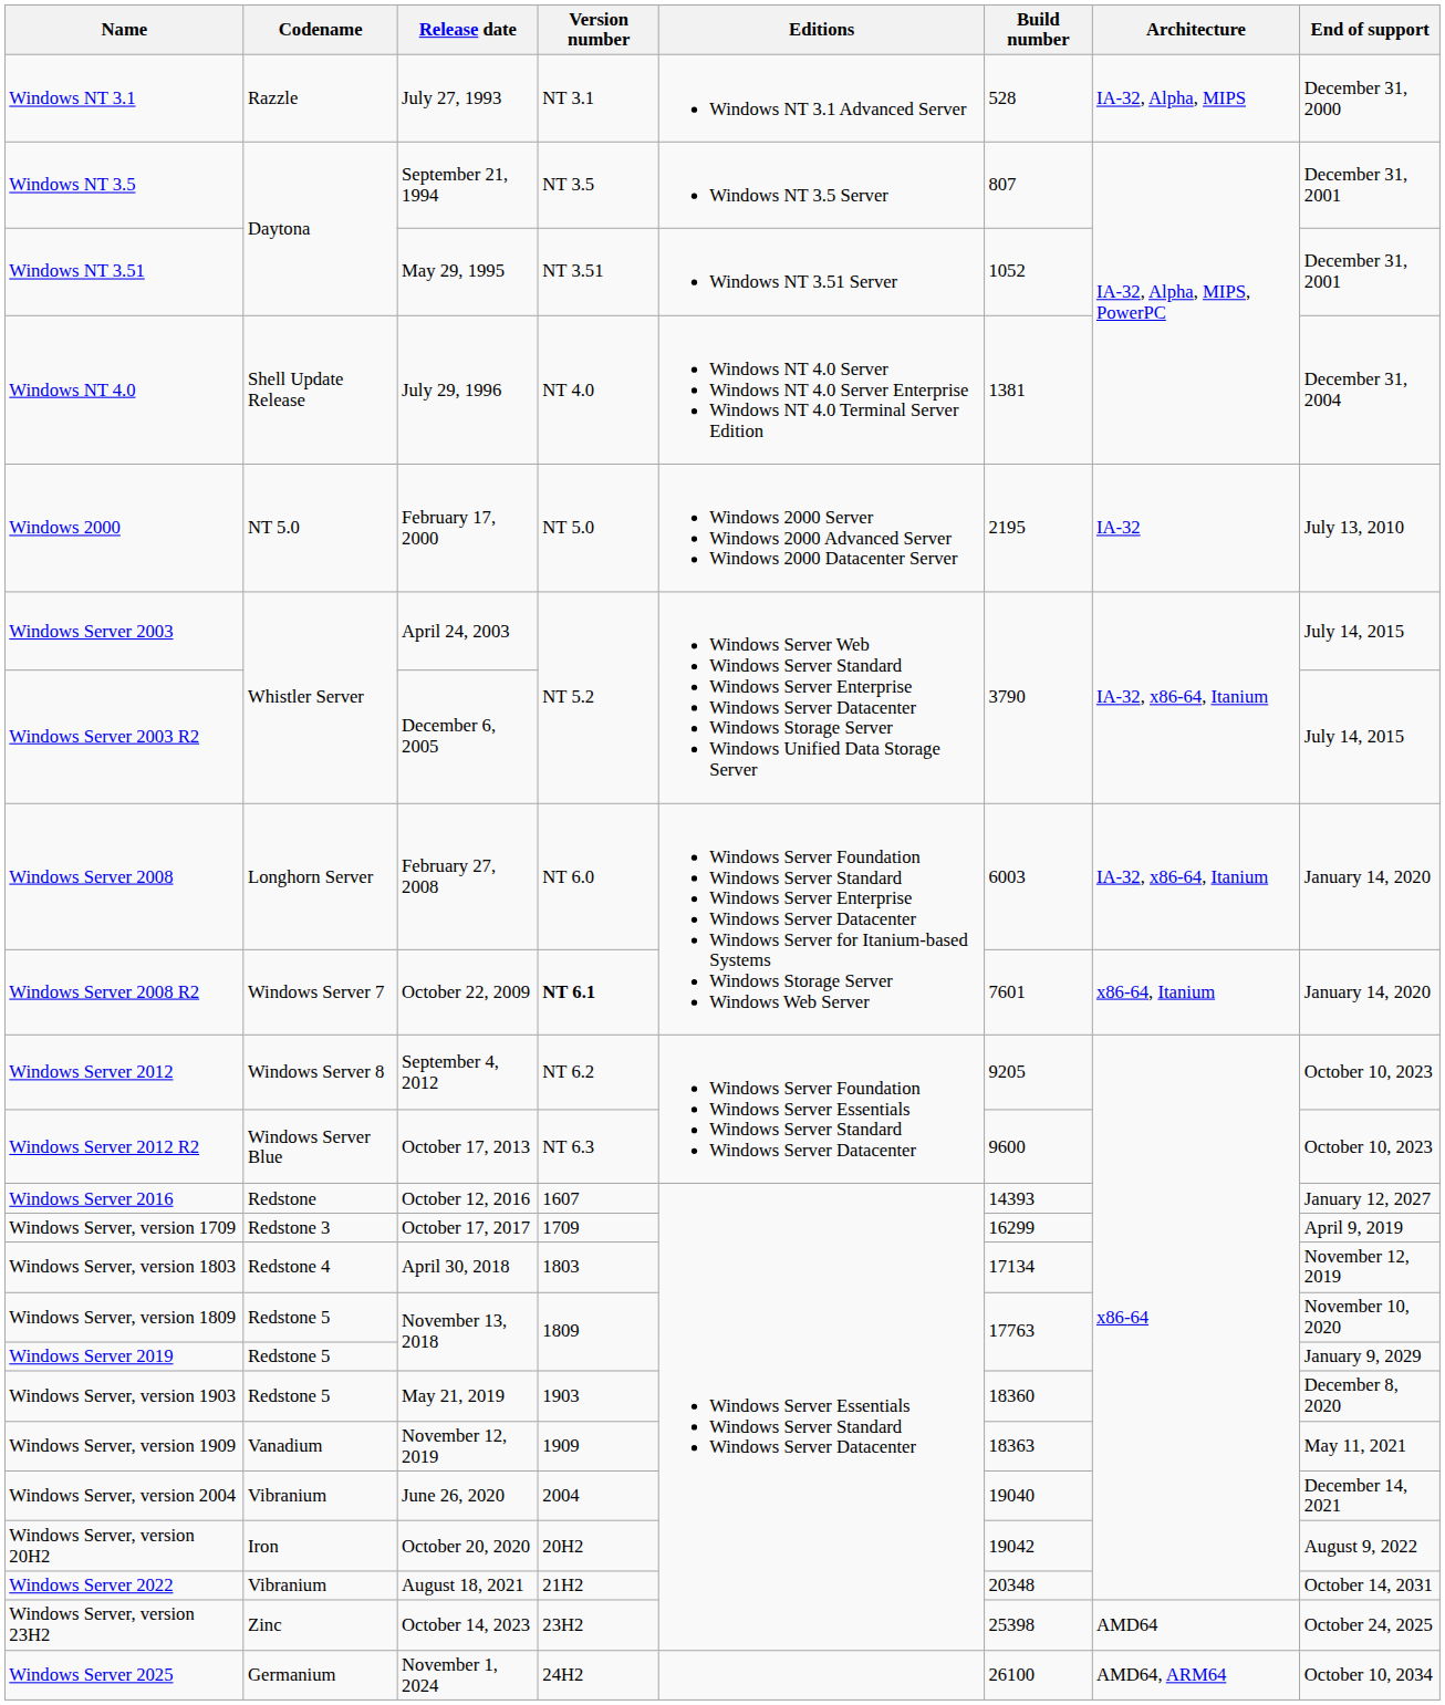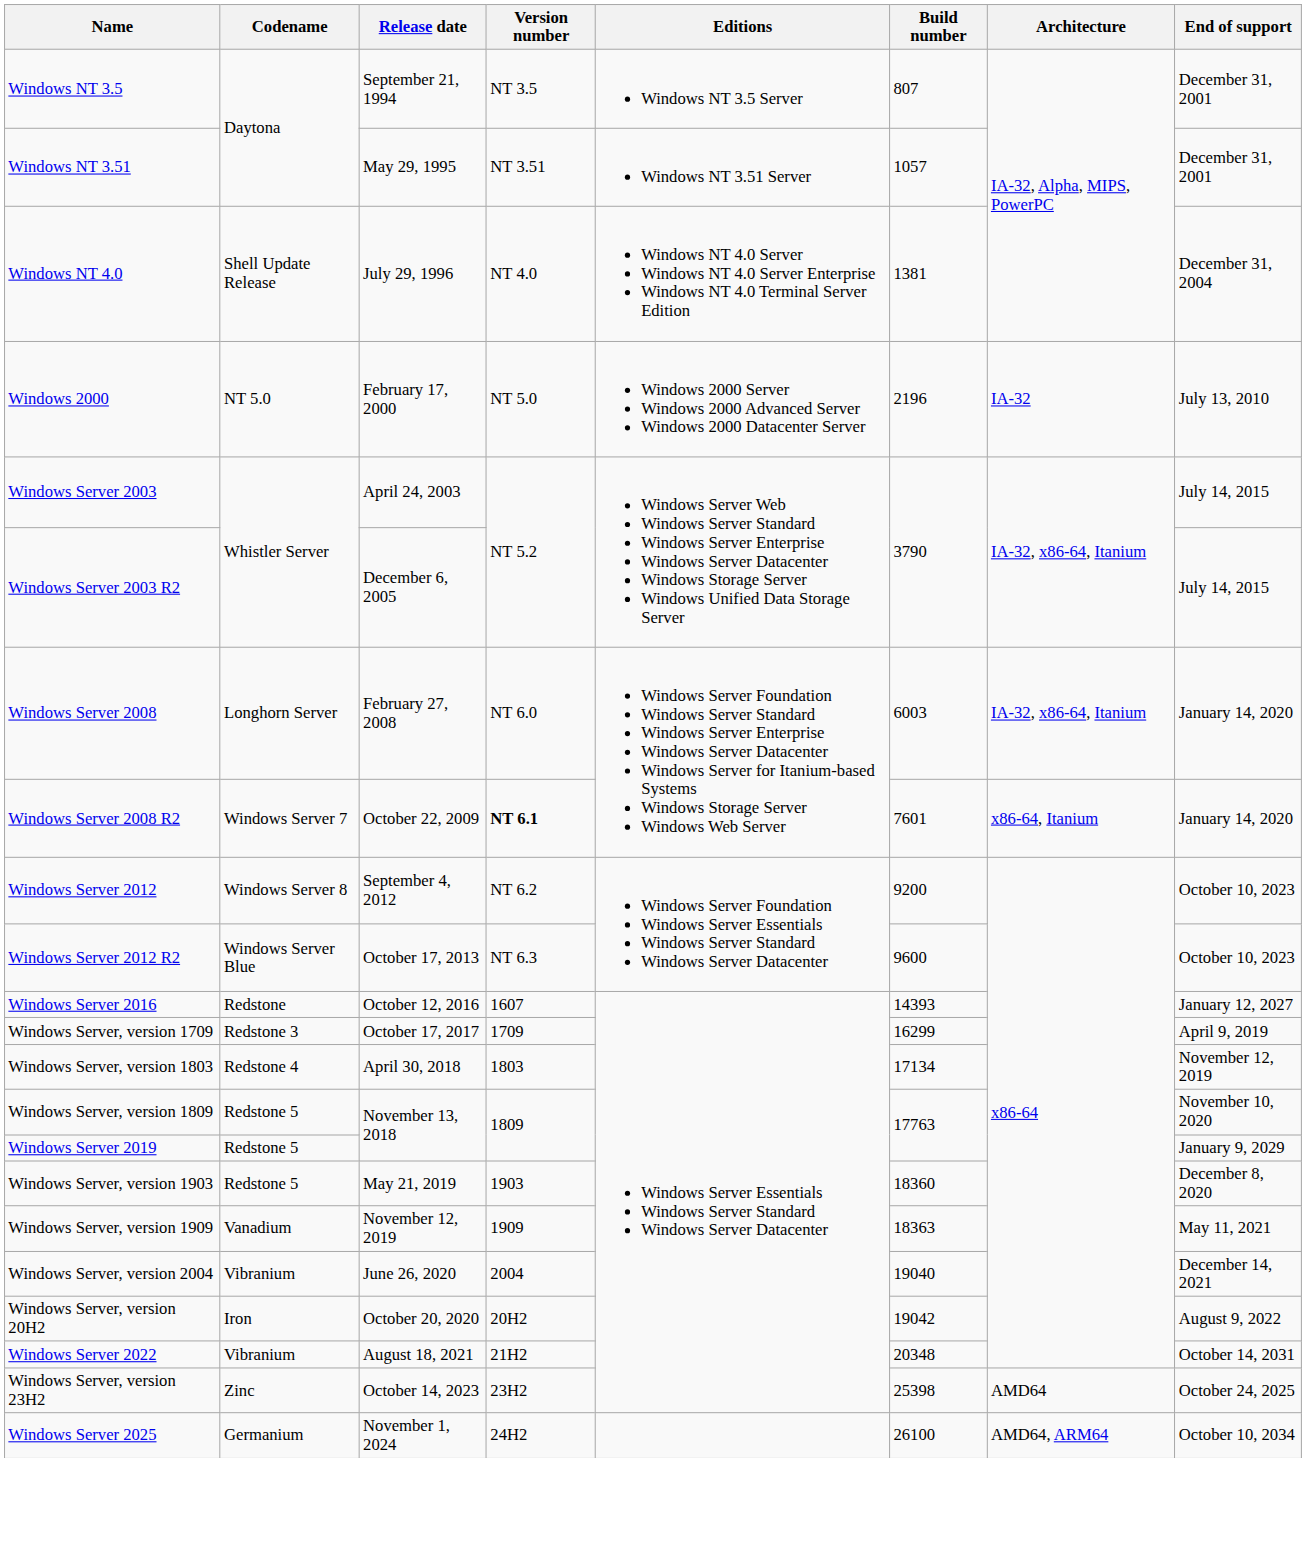 <table class="wikitable sortable">
 <tr>
 <th width=200px>Name</th>
 <th>Codename</th>
 <th><a href='#'>Release</a> date</th>
 <th>Version number</th>
 <th>Editions</th>
 <th>Build number</th>
 <th>Architecture</th>
 <th>End of support</th>
-</tr>
-<tr>
-<td><a href='#'>Windows NT 3.1</a></td>
-<td>Razzle</td>
-<td>July 27, 1993</td>
-<td>NT 3.1</td>
-<td><br><ul><li>Windows NT 3.1 Advanced Server</li></ul></td>
-<td>528</td>
-<td><a href='#'>IA-32</a>, <a href='#'>Alpha</a>, <a href='#'>MIPS</a></td>
-<td>December 31, 2000</td>
 </tr>
 <tr>
 <td><a href='#'>Windows NT 3.5</a></td>
 <td rowspan="2">Daytona</td>
 <td>September 21, 1994</td>
 <td>NT 3.5</td>
 <td><br><ul><li>Windows NT 3.5 Server</li></ul></td>
 <td>807</td>
 <td rowspan="3"><a href='#'>IA-32</a>, <a href='#'>Alpha</a>, <a href='#'>MIPS</a>, <a href='#'>PowerPC</a></td>
 <td>December 31, 2001</td>
 </tr>
 <tr>
 <td><a href='#'>Windows NT 3.51</a></td>
 <td>May 29, 1995</td>
 <td>NT 3.51</td>
 <td><br><ul><li>Windows NT 3.51 Server</li></ul></td>
-<td>1052</td>
+<td>1057</td>
 <td>December 31, 2001</td>
 </tr>
 <tr>
 <td><a href='#'>Windows NT 4.0</a></td>
 <td>Shell Update Release</td>
 <td>July 29, 1996</td>
 <td>NT 4.0</td>
 <td><br><ul><li>Windows NT 4.0 Server</li><li>Windows NT 4.0 Server Enterprise</li><li>Windows NT 4.0 Terminal Server Edition</li></ul></td>
 <td>1381</td>
 <td>December 31, 2004</td>
 </tr>
 <tr>
 <td><a href='#'>Windows 2000</a></td>
 <td>NT 5.0</td>
 <td>February 17, 2000</td>
 <td>NT 5.0</td>
 <td><br><ul><li>Windows 2000 Server</li><li>Windows 2000 Advanced Server</li><li>Windows 2000 Datacenter Server</li></ul></td>
-<td>2195</td>
+<td>2196</td>
 <td><a href='#'>IA-32</a></td>
 <td>July 13, 2010</td>
 </tr>
 <tr>
 <td><a href='#'>Windows Server 2003</a></td>
 <td rowspan="2">Whistler Server</td>
 <td>April 24, 2003</td>
 <td rowspan="2">NT 5.2</td>
 <td rowspan="2"><br><ul><li>Windows Server Web</li><li>Windows Server Standard</li><li>Windows Server Enterprise</li><li>Windows Server Datacenter</li><li>Windows Storage Server</li><li>Windows Unified Data Storage Server</li></ul></td>
 <td rowspan="2">3790</td>
 <td rowspan="2"><a href='#'>IA-32</a>, <a href='#'>x86-64</a>, <a href='#'>Itanium</a></td>
 <td>July 14, 2015</td>
 </tr>
 <tr>
 <td><a href='#'>Windows Server 2003 R2</a></td>
 <td>December 6, 2005</td>
 <td>July 14, 2015</td>
 </tr>
 <tr>
 <td><a href='#'>Windows Server 2008</a></td>
 <td>Longhorn Server</td>
 <td>February 27, 2008</td>
 <td>NT 6.0</td>
 <td rowspan="2"><br><ul><li>Windows Server Foundation</li><li>Windows Server Standard</li><li>Windows Server Enterprise</li><li>Windows Server Datacenter</li><li>Windows Server for Itanium-based Systems</li><li>Windows Storage Server</li><li>Windows Web Server</li></ul></td>
 <td>6003</td>
 <td><a href='#'>IA-32</a>, <a href='#'>x86-64</a>, <a href='#'>Itanium</a></td>
 <td>January 14, 2020</td>
 </tr>
 <tr>
 <td><a href='#'>Windows Server 2008 R2</a></td>
 <td>Windows Server 7</td>
 <td>October 22, 2009</td>
 <td><strong>NT 6.1</strong></td>
 <td>7601</td>
 <td><a href='#'>x86-64</a>, <a href='#'>Itanium</a></td>
 <td>January 14, 2020</td>
 </tr>
 <tr>
 <td><a href='#'>Windows Server 2012</a></td>
 <td>Windows Server 8</td>
 <td>September 4, 2012</td>
 <td>NT 6.2</td>
 <td rowspan="2"><br><ul><li>Windows Server Foundation</li><li>Windows Server Essentials</li><li>Windows Server Standard</li><li>Windows Server Datacenter</li></ul></td>
-<td>9205</td>
+<td>9200</td>
 <td rowspan="12"><a href='#'>x86-64</a></td>
 <td>October 10, 2023</td>
 </tr>
 <tr>
 <td><a href='#'>Windows Server 2012 R2</a></td>
 <td>Windows Server Blue</td>
 <td>October 17, 2013</td>
 <td>NT 6.3</td>
 <td>9600</td>
 <td>October 10, 2023</td>
 </tr>
 <tr>
 <td><a href='#'>Windows Server 2016</a></td>
 <td>Redstone</td>
 <td>October 12, 2016</td>
 <td>1607</td>
 <td rowspan="11"><br><ul><li>Windows Server Essentials</li><li>Windows Server Standard</li><li>Windows Server Datacenter</li></ul></td>
 <td>14393</td>
 <td>January 12, 2027</td>
 </tr>
 <tr>
 <td>Windows Server, version 1709</td>
 <td>Redstone 3</td>
 <td>October 17, 2017</td>
 <td>1709</td>
 <td>16299</td>
 <td>April 9, 2019</td>
 </tr>
 <tr>
 <td>Windows Server, version 1803</td>
 <td>Redstone 4</td>
 <td>April 30, 2018</td>
 <td>1803</td>
 <td>17134</td>
 <td>November 12, 2019</td>
 </tr>
 <tr>
 <td>Windows Server, version 1809</td>
 <td>Redstone 5</td>
 <td rowspan="2">November 13, 2018</td>
 <td rowspan="2">1809</td>
 <td rowspan="2">17763</td>
 <td>November 10, 2020</td>
 </tr>
 <tr>
 <td><a href='#'>Windows Server 2019</a></td>
 <td>Redstone 5</td>
 <td>January 9, 2029</td>
 </tr>
 <tr>
 <td>Windows Server, version 1903</td>
 <td>Redstone 5</td>
 <td>May 21, 2019</td>
 <td>1903</td>
 <td>18360</td>
 <td>December 8, 2020</td>
 </tr>
 <tr>
 <td>Windows Server, version 1909</td>
 <td>Vanadium</td>
 <td>November 12, 2019</td>
 <td>1909</td>
 <td>18363</td>
 <td>May 11, 2021</td>
 </tr>
 <tr>
 <td>Windows Server, version 2004</td>
 <td>Vibranium</td>
 <td>June 26, 2020</td>
 <td>2004</td>
 <td>19040</td>
 <td>December 14, 2021</td>
 </tr>
 <tr>
 <td>Windows Server, version<br>20H2</td>
 <td>Iron</td>
 <td>October 20, 2020</td>
 <td>20H2</td>
 <td>19042</td>
 <td>August 9, 2022</td>
 </tr>
 <tr>
 <td><a href='#'>Windows Server 2022</a></td>
 <td>Vibranium</td>
 <td>August 18, 2021</td>
 <td>21H2</td>
 <td>20348</td>
 <td>October 14, 2031</td>
 </tr>
 <tr>
 <td>Windows Server, version 23H2</td>
 <td>Zinc</td>
 <td>October 14, 2023</td>
 <td>23H2</td>
 <td>25398</td>
 <td>AMD64</td>
 <td>October 24, 2025</td>
 </tr>
 <tr>
 <td><a href='#'>Windows Server 2025</a></td>
 <td>Germanium</td>
 <td>November 1, 2024</td>
 <td>24H2</td>
 <td></td>
 <td>26100</td>
 <td>AMD64, <a href='#'>ARM64</a></td>
 <td>October 10, 2034</td>
 </tr>
 </table>
